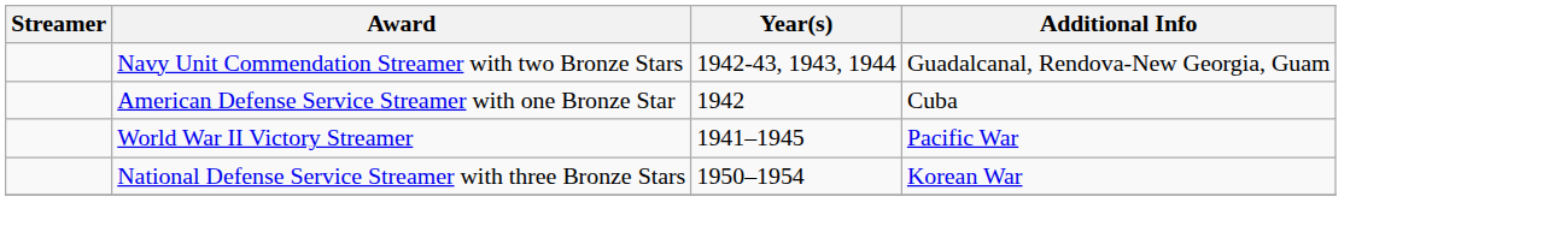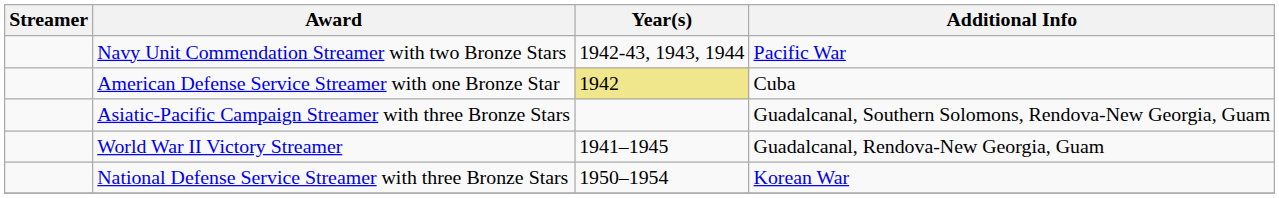 <table class=wikitable>
 <tr>
 <th>Streamer</th>
 <th>Award</th>
 <th>Year(s)</th>
 <th>Additional Info</th>
 </tr>
 <tr>
 <td></td>
 <td><a href='#'>Navy Unit Commendation Streamer</a> with two Bronze Stars</td>
 <td>1942-43, 1943, 1944</td>
-<td>Guadalcanal, Rendova-New Georgia, Guam</td>
+<td><a href='#'>Pacific War</a></td>
 </tr>
 <tr>
 <td></td>
 <td><a href='#'>American Defense Service Streamer</a> with one Bronze Star</td>
-<td>1942</td>
+<td style="background: khaki;">1942</td>
 <td>Cuba</td>
+</tr>
+<tr>
+<td></td>
+<td><a href='#'>Asiatic-Pacific Campaign Streamer</a> with three Bronze Stars</td>
+<td><br></td>
+<td>Guadalcanal, Southern Solomons, Rendova-New Georgia, Guam</td>
 </tr>
 <tr>
 <td></td>
 <td><a href='#'>World War II Victory Streamer</a></td>
 <td>1941–1945</td>
-<td><a href='#'>Pacific War</a></td>
+<td>Guadalcanal, Rendova-New Georgia, Guam</td>
 </tr>
 <tr>
 <td></td>
 <td><a href='#'>National Defense Service Streamer</a> with three Bronze Stars</td>
 <td>1950–1954</td>
 <td><a href='#'>Korean War</a></td>
 </tr>
 <tr>
 </tr>
 </table>
